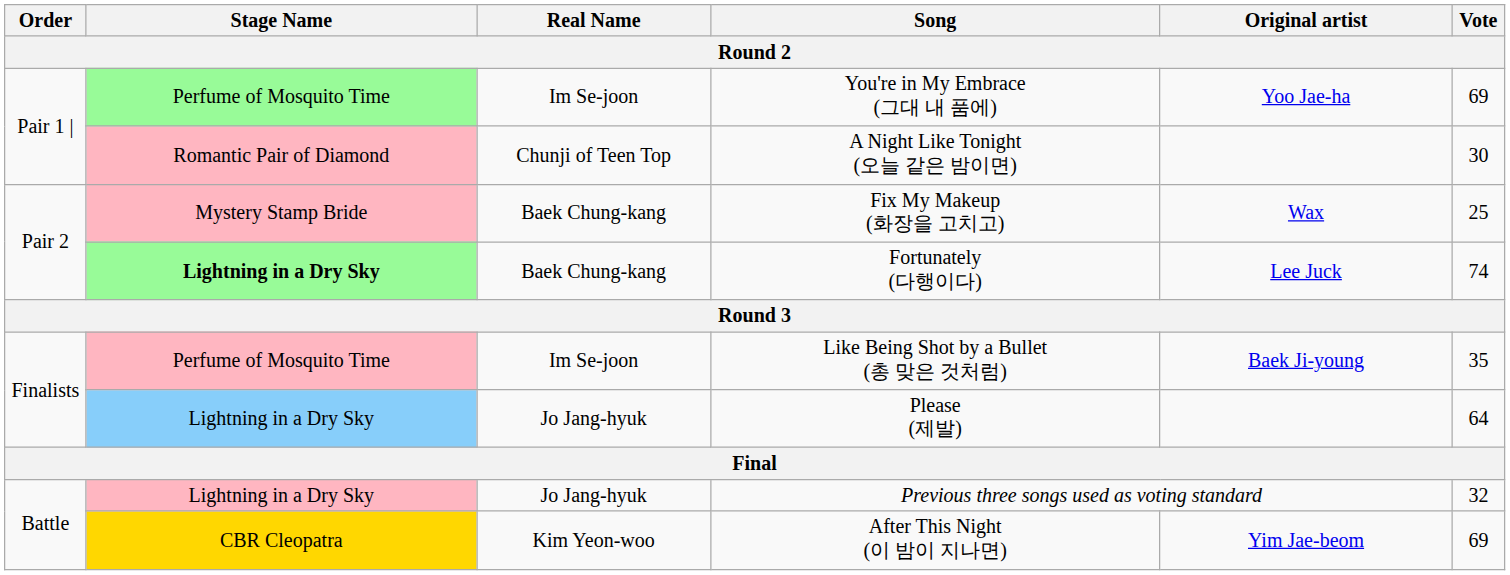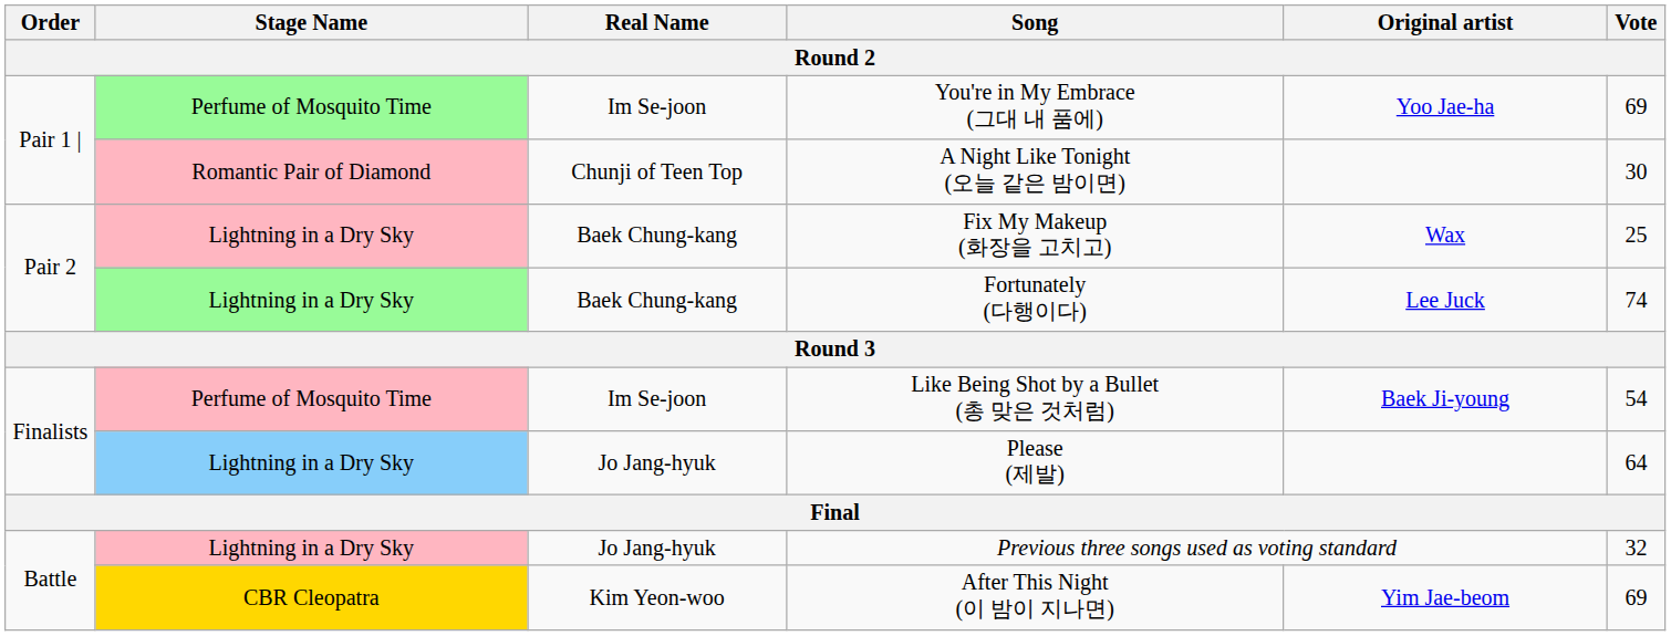 <table class="wikitable" style="text-align:center; width:95%;">
 <tr>
 <th style="width:1%;">Order</th>
 <th style="width:20%;">Stage Name</th>
 <th style="width:12%;">Real Name</th>
 <th style="width:23%;">Song</th>
 <th style="width:15%;">Original artist</th>
 <th style="width:1%;">Vote</th>
 </tr>
 <tr>
 <th colspan=6>Round 2</th>
 </tr>
 <tr>
 <td rowspan=2>Pair 1 |</td>
 <td bgcolor="palegreen">Perfume of Mosquito Time</td>
 <td>Im Se-joon</td>
 <td>You're in My Embrace<br>(그대 내 품에)</td>
 <td><a href='#'>Yoo Jae-ha</a></td>
 <td>69</td>
 </tr>
 <tr>
 <td bgcolor="lightpink">Romantic Pair of Diamond</td>
 <td>Chunji of Teen Top</td>
 <td>A Night Like Tonight<br>(오늘 같은 밤이면)</td>
 <td></td>
 <td>30</td>
 </tr>
 <tr>
 <td rowspan=2>Pair 2</td>
-<td bgcolor="lightpink">Mystery Stamp Bride</td>
+<td bgcolor="lightpink">Lightning in a Dry Sky</td>
 <td>Baek Chung-kang</td>
 <td>Fix My Makeup<br>(화장을 고치고)</td>
 <td><a href='#'>Wax</a></td>
 <td>25</td>
 </tr>
 <tr>
-<td bgcolor="palegreen"><strong>Lightning in a Dry Sky</strong></td>
+<td bgcolor="palegreen">Lightning in a Dry Sky</td>
 <td>Baek Chung-kang</td>
 <td>Fortunately<br>(다행이다)</td>
 <td><a href='#'>Lee Juck</a></td>
 <td>74</td>
 </tr>
 <tr>
 <th colspan=6>Round 3</th>
 </tr>
 <tr>
 <td rowspan=2>Finalists</td>
 <td bgcolor="lightpink">Perfume of Mosquito Time</td>
 <td>Im Se-joon</td>
 <td>Like Being Shot by a Bullet<br>(총 맞은 것처럼)</td>
 <td><a href='#'>Baek Ji-young</a></td>
-<td>35</td>
+<td>54</td>
 </tr>
 <tr>
 <td bgcolor="lightskyblue">Lightning in a Dry Sky</td>
 <td>Jo Jang-hyuk</td>
 <td>Please<br>(제발)</td>
 <td></td>
 <td>64</td>
 </tr>
 <tr>
 <th colspan=6>Final</th>
 </tr>
 <tr>
 <td rowspan=2>Battle</td>
 <td bgcolor="lightpink">Lightning in a Dry Sky</td>
 <td>Jo Jang-hyuk</td>
 <td colspan=2><em>Previous three songs used as voting standard</em></td>
 <td>32</td>
 </tr>
 <tr>
 <td bgcolor="gold">CBR Cleopatra</td>
 <td>Kim Yeon-woo</td>
 <td>After This Night<br>(이 밤이 지나면)</td>
 <td><a href='#'>Yim Jae-beom</a></td>
 <td>69</td>
 </tr>
 </table>
